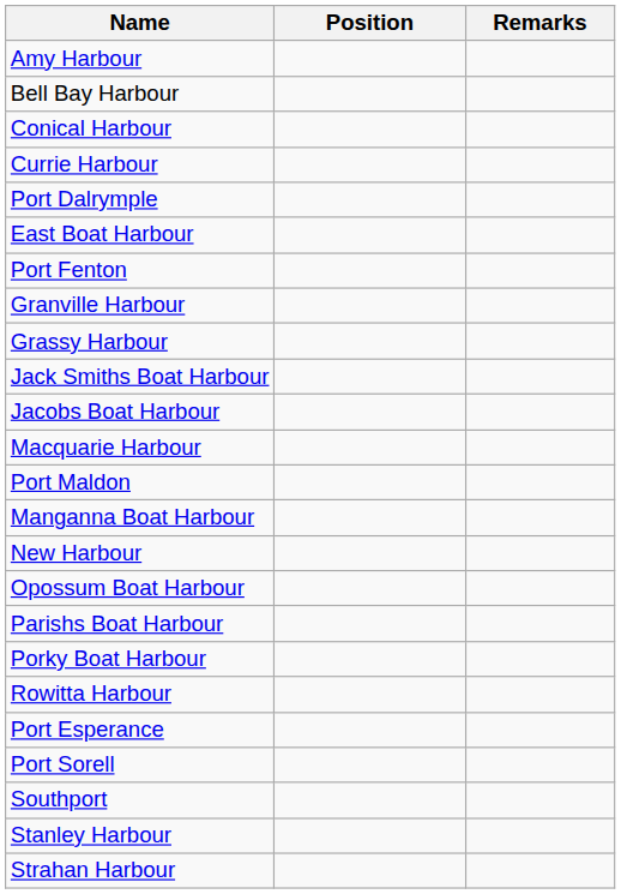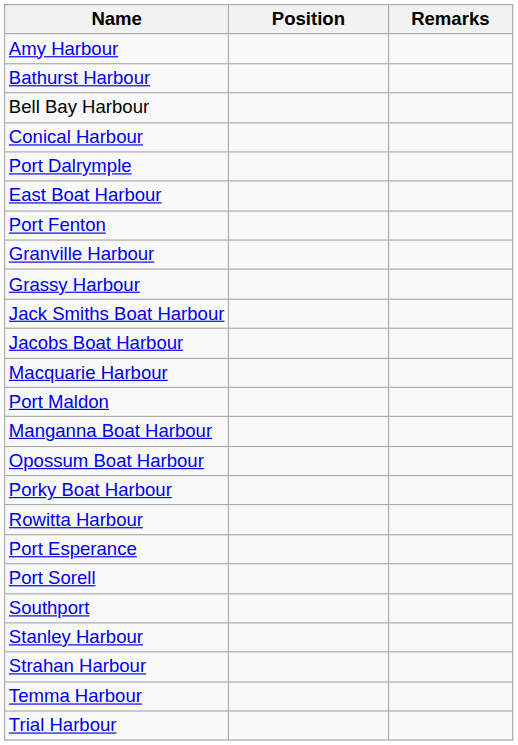 <table class="wikitable">
 <tr>
 <th scope="col" style="min-width: 150px;">Name</th>
 <th scope="col" style="min-width: 130px;">Position</th>
 <th scope="col" style="min-width: 100px;">Remarks</th>
 </tr>
 <tr>
 <td><a href='#'>Amy Harbour</a></td>
 <td></td>
 <td></td>
 </tr>
 <tr>
+<td><a href='#'>Bathurst Harbour</a></td>
+<td></td>
+<td></td>
+</tr>
+<tr>
 <td>Bell Bay Harbour</td>
 <td></td>
 <td></td>
 </tr>
 <tr>
 <td><a href='#'>Conical Harbour</a></td>
-<td></td>
-<td></td>
-</tr>
-<tr>
-<td><a href='#'>Currie Harbour</a></td>
 <td></td>
 <td></td>
 </tr>
 <tr>
 <td><a href='#'>Port Dalrymple</a></td>
 <td></td>
 <td></td>
 </tr>
 <tr>
 <td><a href='#'>East Boat Harbour</a></td>
 <td></td>
 <td></td>
 </tr>
 <tr>
 <td><a href='#'>Port Fenton</a></td>
 <td></td>
 <td></td>
 </tr>
 <tr>
 <td><a href='#'>Granville Harbour</a></td>
 <td></td>
 <td></td>
 </tr>
 <tr>
 <td><a href='#'>Grassy Harbour</a></td>
 <td></td>
 <td></td>
 </tr>
 <tr>
 <td><a href='#'>Jack Smiths Boat Harbour</a></td>
 <td></td>
 <td></td>
 </tr>
 <tr>
 <td><a href='#'>Jacobs Boat Harbour</a></td>
 <td></td>
 <td></td>
 </tr>
 <tr>
 <td><a href='#'>Macquarie Harbour</a></td>
 <td></td>
 <td></td>
 </tr>
 <tr>
 <td><a href='#'>Port Maldon</a></td>
 <td></td>
 <td></td>
 </tr>
 <tr>
 <td><a href='#'>Manganna Boat Harbour</a></td>
 <td></td>
 <td></td>
 </tr>
 <tr>
-<td><a href='#'>New Harbour</a></td>
-<td></td>
-<td></td>
-</tr>
-<tr>
 <td><a href='#'>Opossum Boat Harbour</a></td>
-<td></td>
-<td></td>
-</tr>
-<tr>
-<td><a href='#'>Parishs Boat Harbour</a></td>
 <td></td>
 <td></td>
 </tr>
 <tr>
 <td><a href='#'>Porky Boat Harbour</a></td>
 <td></td>
 <td></td>
 </tr>
 <tr>
 <td><a href='#'>Rowitta Harbour</a></td>
 <td></td>
 <td></td>
 </tr>
 <tr>
 <td><a href='#'>Port Esperance</a></td>
 <td></td>
 <td></td>
 </tr>
 <tr>
 <td><a href='#'>Port Sorell</a></td>
 <td></td>
 <td></td>
 </tr>
 <tr>
 <td><a href='#'>Southport</a></td>
 <td></td>
 <td></td>
 </tr>
 <tr>
 <td><a href='#'>Stanley Harbour</a></td>
 <td></td>
 <td></td>
 </tr>
 <tr>
 <td><a href='#'>Strahan Harbour</a></td>
 <td></td>
 <td></td>
 </tr>
+<tr>
+<td><a href='#'>Temma Harbour</a></td>
+<td></td>
+<td></td>
+</tr>
+<tr>
+<td><a href='#'>Trial Harbour</a></td>
+<td></td>
+<td></td>
+</tr>
 </table>
